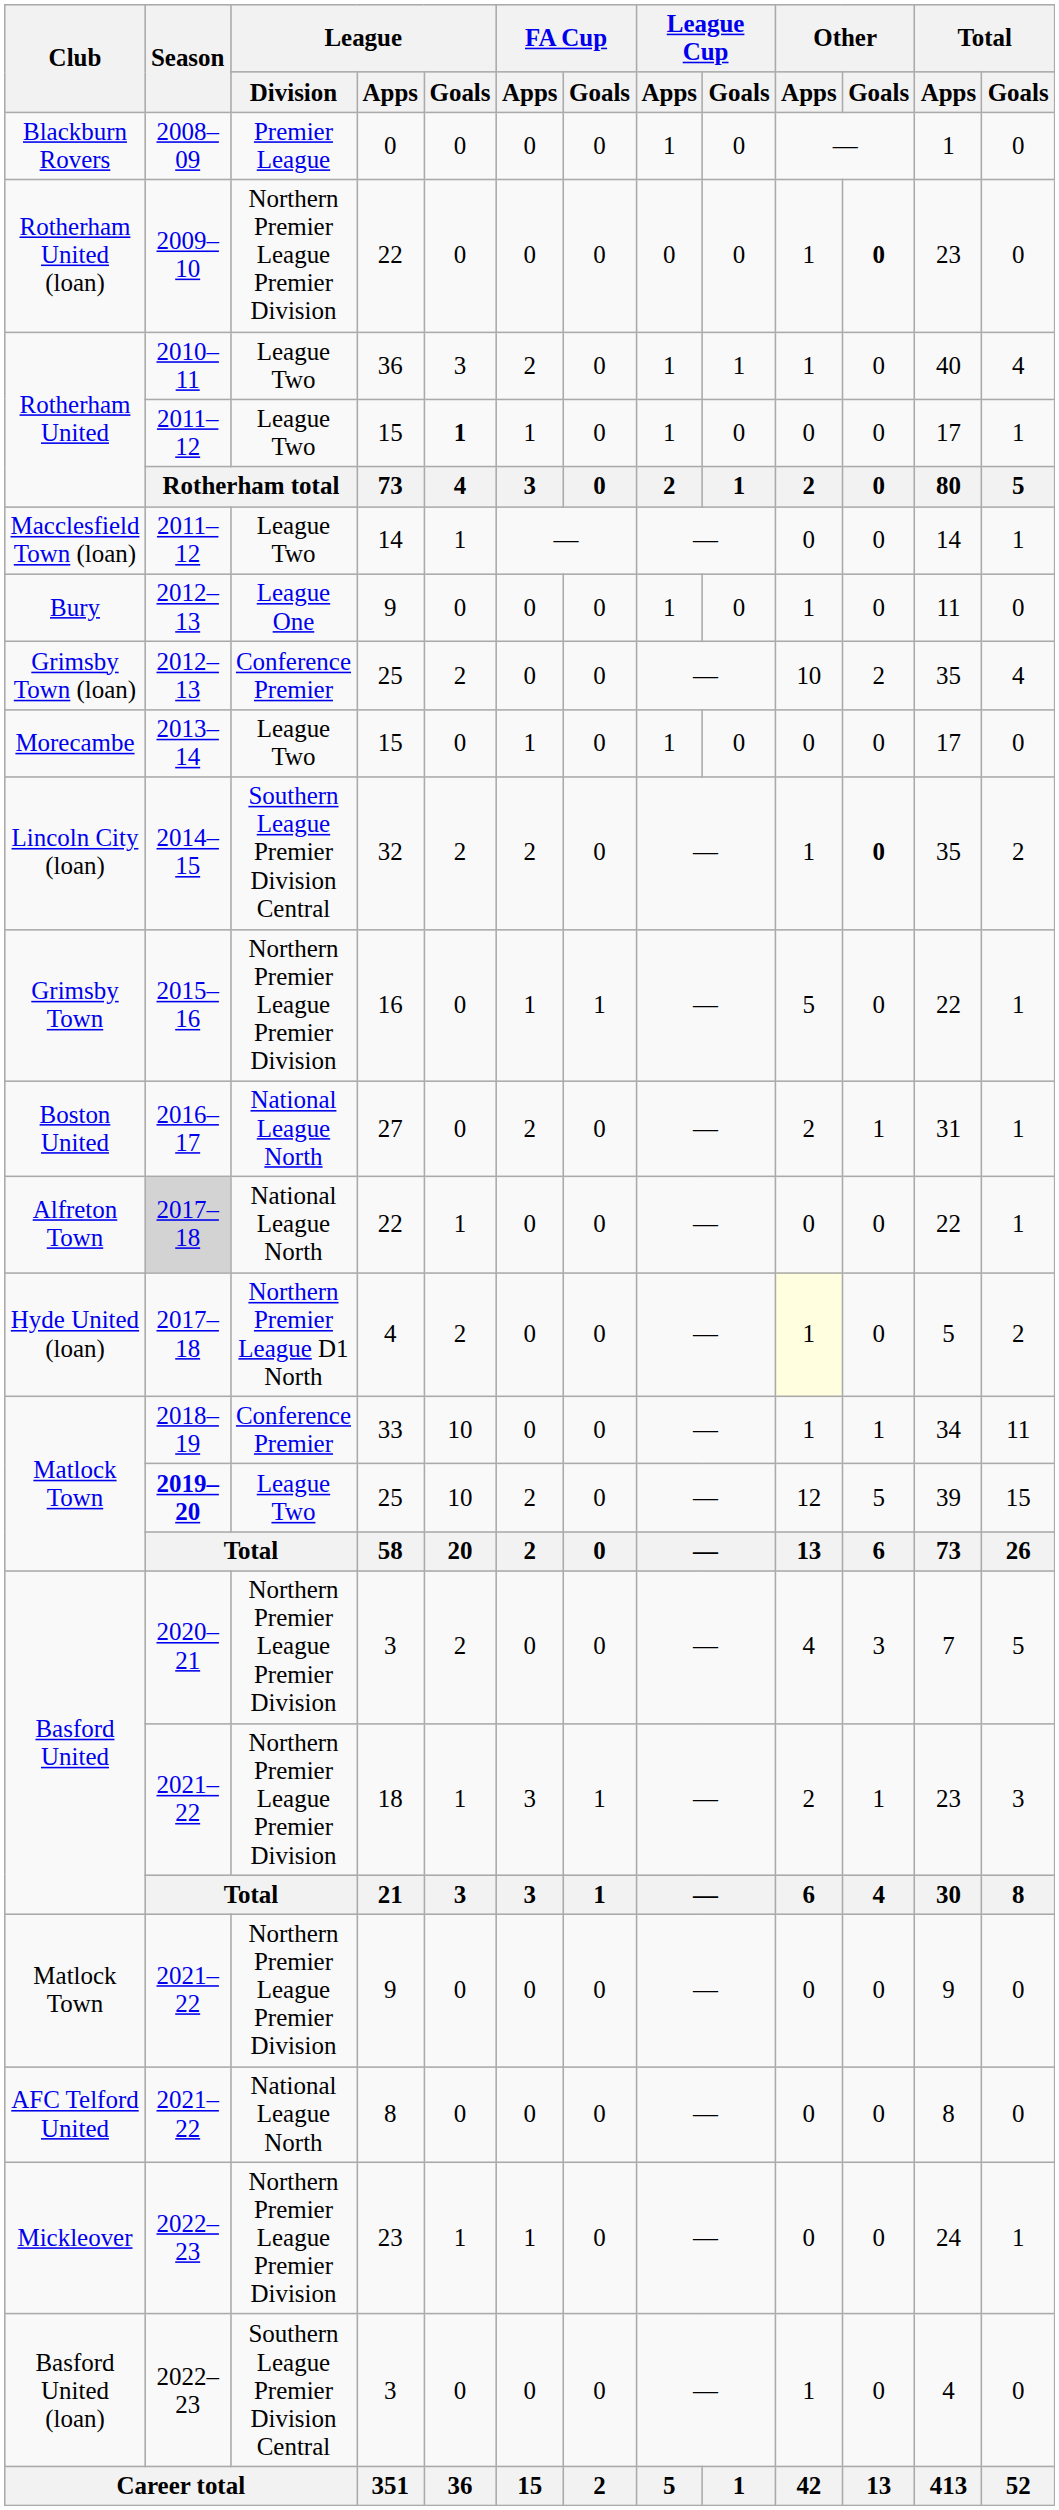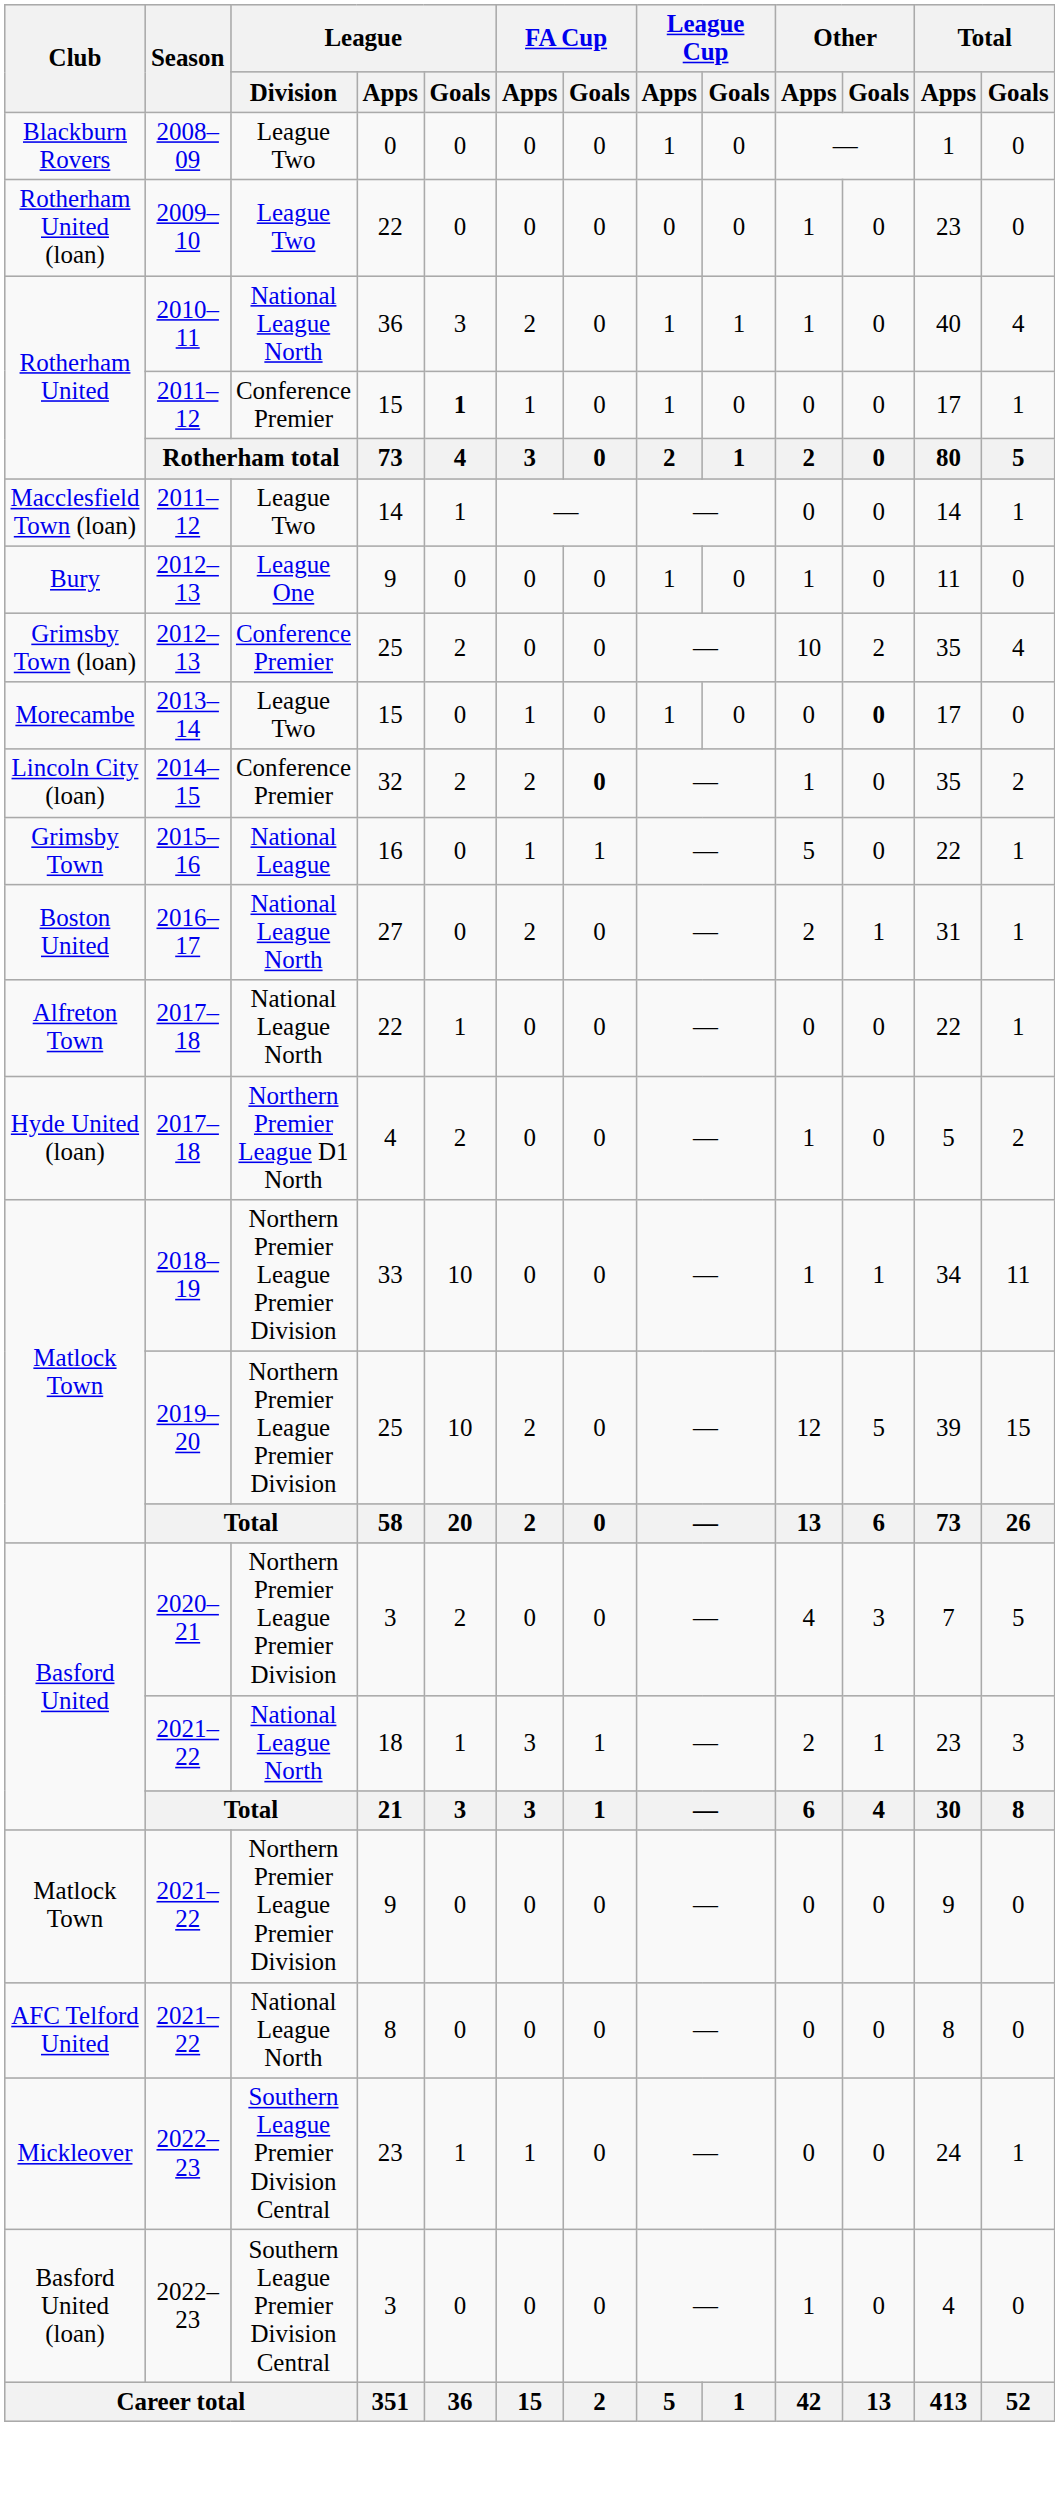 <table class="wikitable" style="text-align:center">
 <tr>
 <th rowspan="2">Club</th>
 <th rowspan="2">Season</th>
 <th colspan="3">League</th>
 <th colspan="2"><a href='#'>FA Cup</a></th>
 <th colspan="2"><a href='#'>League Cup</a></th>
 <th colspan="2">Other</th>
 <th colspan="2">Total</th>
 </tr>
 <tr>
 <th>Division</th>
 <th>Apps</th>
 <th>Goals</th>
 <th>Apps</th>
 <th>Goals</th>
 <th>Apps</th>
 <th>Goals</th>
 <th>Apps</th>
 <th>Goals</th>
 <th>Apps</th>
 <th>Goals</th>
 </tr>
 <tr>
 <td><a href='#'>Blackburn Rovers</a></td>
 <td><a href='#'>2008–09</a></td>
-<td><a href='#'>Premier League</a></td>
+<td>League Two</td>
 <td>0</td>
 <td>0</td>
 <td>0</td>
 <td>0</td>
 <td>1</td>
 <td>0</td>
 <td colspan="2">—</td>
 <td>1</td>
 <td>0</td>
 </tr>
 <tr>
 <td><a href='#'>Rotherham United</a> (loan)</td>
 <td><a href='#'>2009–10</a></td>
-<td>Northern Premier League Premier Division</td>
+<td><a href='#'>League Two</a></td>
 <td>22</td>
 <td>0</td>
 <td>0</td>
 <td>0</td>
 <td>0</td>
 <td>0</td>
 <td>1</td>
-<td><strong>0</strong></td>
+<td>0</td>
 <td>23</td>
 <td>0</td>
 </tr>
 <tr>
 <td rowspan="3"><a href='#'>Rotherham United</a></td>
 <td><a href='#'>2010–11</a></td>
-<td>League Two</td>
+<td><a href='#'>National League North</a></td>
 <td>36</td>
 <td>3</td>
 <td>2</td>
 <td>0</td>
 <td>1</td>
 <td>1</td>
 <td>1</td>
 <td>0</td>
 <td>40</td>
 <td>4</td>
 </tr>
 <tr>
 <td><a href='#'>2011–12</a></td>
-<td>League Two</td>
+<td>Conference Premier</td>
 <td>15</td>
 <td><strong>1</strong></td>
 <td>1</td>
 <td>0</td>
 <td>1</td>
 <td>0</td>
 <td>0</td>
 <td>0</td>
 <td>17</td>
 <td>1</td>
 </tr>
 <tr>
 <th colspan="2">Rotherham total</th>
 <th>73</th>
 <th>4</th>
 <th>3</th>
 <th>0</th>
 <th>2</th>
 <th>1</th>
 <th>2</th>
 <th>0</th>
 <th>80</th>
 <th>5</th>
 </tr>
 <tr>
 <td><a href='#'>Macclesfield Town</a> (loan)</td>
 <td><a href='#'>2011–12</a></td>
 <td>League Two</td>
 <td>14</td>
 <td>1</td>
 <td colspan="2">—</td>
 <td colspan="2">—</td>
 <td>0</td>
 <td>0</td>
 <td>14</td>
 <td>1</td>
 </tr>
 <tr>
 <td><a href='#'>Bury</a></td>
 <td><a href='#'>2012–13</a></td>
 <td><a href='#'>League One</a></td>
 <td>9</td>
 <td>0</td>
 <td>0</td>
 <td>0</td>
 <td>1</td>
 <td>0</td>
 <td>1</td>
 <td>0</td>
 <td>11</td>
 <td>0</td>
 </tr>
 <tr>
 <td><a href='#'>Grimsby Town</a> (loan)</td>
 <td><a href='#'>2012–13</a></td>
 <td><a href='#'>Conference Premier</a></td>
 <td>25</td>
 <td>2</td>
 <td>0</td>
 <td>0</td>
 <td colspan="2">—</td>
 <td>10</td>
 <td>2</td>
 <td>35</td>
 <td>4</td>
 </tr>
 <tr>
 <td><a href='#'>Morecambe</a></td>
 <td><a href='#'>2013–14</a></td>
 <td>League Two</td>
 <td>15</td>
 <td>0</td>
 <td>1</td>
 <td>0</td>
 <td>1</td>
 <td>0</td>
 <td>0</td>
-<td>0</td>
+<td><strong>0</strong></td>
 <td>17</td>
 <td>0</td>
 </tr>
 <tr>
 <td><a href='#'>Lincoln City</a> (loan)</td>
 <td><a href='#'>2014–15</a></td>
-<td><a href='#'>Southern League</a> Premier Division Central</td>
+<td>Conference Premier</td>
 <td>32</td>
 <td>2</td>
 <td>2</td>
-<td>0</td>
+<td><strong>0</strong></td>
 <td colspan="2">—</td>
 <td>1</td>
-<td><strong>0</strong></td>
+<td>0</td>
 <td>35</td>
 <td>2</td>
 </tr>
 <tr>
 <td><a href='#'>Grimsby Town</a></td>
 <td><a href='#'>2015–16</a></td>
-<td>Northern Premier League Premier Division</td>
+<td><a href='#'>National League</a></td>
 <td>16</td>
 <td>0</td>
 <td>1</td>
 <td>1</td>
 <td colspan="2">—</td>
 <td>5</td>
 <td>0</td>
 <td>22</td>
 <td>1</td>
 </tr>
 <tr>
 <td><a href='#'>Boston United</a></td>
 <td><a href='#'>2016–17</a></td>
 <td><a href='#'>National League North</a></td>
 <td>27</td>
 <td>0</td>
 <td>2</td>
 <td>0</td>
 <td colspan="2">—</td>
 <td>2</td>
 <td>1</td>
 <td>31</td>
 <td>1</td>
 </tr>
 <tr>
 <td><a href='#'>Alfreton Town</a></td>
-<td style="background: lightgrey;"><a href='#'>2017–18</a></td>
+<td><a href='#'>2017–18</a></td>
 <td>National League North</td>
 <td>22</td>
 <td>1</td>
 <td>0</td>
 <td>0</td>
 <td colspan="2">—</td>
 <td>0</td>
 <td>0</td>
 <td>22</td>
 <td>1</td>
 </tr>
 <tr>
 <td><a href='#'>Hyde United</a> (loan)</td>
 <td><a href='#'>2017–18</a></td>
 <td><a href='#'>Northern Premier League</a> D1 North</td>
 <td>4</td>
 <td>2</td>
 <td>0</td>
 <td>0</td>
 <td colspan="2">—</td>
-<td style="background: lightyellow;">1</td>
+<td>1</td>
 <td>0</td>
 <td>5</td>
 <td>2</td>
 </tr>
 <tr>
 <td rowspan="3"><a href='#'>Matlock Town</a></td>
 <td><a href='#'>2018–19</a></td>
-<td><a href='#'>Conference Premier</a></td>
+<td>Northern Premier League Premier Division</td>
 <td>33</td>
 <td>10</td>
 <td>0</td>
 <td>0</td>
 <td colspan="2">—</td>
 <td>1</td>
 <td>1</td>
 <td>34</td>
 <td>11</td>
 </tr>
 <tr>
-<td><strong><a href='#'>2019–20</a></strong></td>
-<td><a href='#'>League Two</a></td>
+<td><a href='#'>2019–20</a></td>
+<td>Northern Premier League Premier Division</td>
 <td>25</td>
 <td>10</td>
 <td>2</td>
 <td>0</td>
 <td colspan="2">—</td>
 <td>12</td>
 <td>5</td>
 <td>39</td>
 <td>15</td>
 </tr>
 <tr>
 <th colspan="2">Total</th>
 <th>58</th>
 <th>20</th>
 <th>2</th>
 <th>0</th>
 <th colspan="2">—</th>
 <th>13</th>
 <th>6</th>
 <th>73</th>
 <th>26</th>
 </tr>
 <tr>
 <td rowspan="3"><a href='#'>Basford United</a></td>
 <td><a href='#'>2020–21</a></td>
 <td>Northern Premier League Premier Division</td>
 <td>3</td>
 <td>2</td>
 <td>0</td>
 <td>0</td>
 <td colspan="2">—</td>
 <td>4</td>
 <td>3</td>
 <td>7</td>
 <td>5</td>
 </tr>
 <tr>
 <td><a href='#'>2021–22</a></td>
-<td>Northern Premier League Premier Division</td>
+<td><a href='#'>National League North</a></td>
 <td>18</td>
 <td>1</td>
 <td>3</td>
 <td>1</td>
 <td colspan="2">—</td>
 <td>2</td>
 <td>1</td>
 <td>23</td>
 <td>3</td>
 </tr>
 <tr>
 <th colspan="2">Total</th>
 <th>21</th>
 <th>3</th>
 <th>3</th>
 <th>1</th>
 <th colspan="2">—</th>
 <th>6</th>
 <th>4</th>
 <th>30</th>
 <th>8</th>
 </tr>
 <tr>
 <td>Matlock Town</td>
 <td><a href='#'>2021–22</a></td>
 <td>Northern Premier League Premier Division</td>
 <td>9</td>
 <td>0</td>
 <td>0</td>
 <td>0</td>
 <td colspan="2">—</td>
 <td>0</td>
 <td>0</td>
 <td>9</td>
 <td>0</td>
 </tr>
 <tr>
 <td><a href='#'>AFC Telford United</a></td>
 <td><a href='#'>2021–22</a></td>
 <td>National League North</td>
 <td>8</td>
 <td>0</td>
 <td>0</td>
 <td>0</td>
 <td colspan="2">—</td>
 <td>0</td>
 <td>0</td>
 <td>8</td>
 <td>0</td>
 </tr>
 <tr>
 <td><a href='#'>Mickleover</a></td>
 <td><a href='#'>2022–23</a></td>
-<td>Northern Premier League Premier Division</td>
+<td><a href='#'>Southern League</a> Premier Division Central</td>
 <td>23</td>
 <td>1</td>
 <td>1</td>
 <td>0</td>
 <td colspan="2">—</td>
 <td>0</td>
 <td>0</td>
 <td>24</td>
 <td>1</td>
 </tr>
 <tr>
 <td>Basford United (loan)</td>
 <td>2022–23</td>
 <td>Southern League Premier Division Central</td>
 <td>3</td>
 <td>0</td>
 <td>0</td>
 <td>0</td>
 <td colspan="2">—</td>
 <td>1</td>
 <td>0</td>
 <td>4</td>
 <td>0</td>
 </tr>
 <tr>
 <th colspan="3">Career total</th>
 <th>351</th>
 <th>36</th>
 <th>15</th>
 <th>2</th>
 <th>5</th>
 <th>1</th>
 <th>42</th>
 <th>13</th>
 <th>413</th>
 <th>52</th>
 </tr>
 </table>
